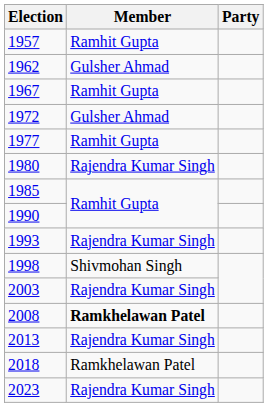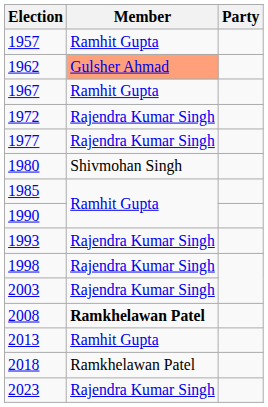 <table class="wikitable sortable">
 <tr>
 <th>Election</th>
 <th>Member </th>
 <th colspan=2>Party</th>
 </tr>
 <tr>
 <td><a href='#'>1957</a></td>
 <td><a href='#'>Ramhit Gupta</a></td>
 <td></td>
 </tr>
 <tr>
 <td><a href='#'>1962</a></td>
-<td><a href='#'>Gulsher Ahmad</a></td>
+<td style="background: lightsalmon;"><a href='#'>Gulsher Ahmad</a></td>
 <td></td>
 </tr>
 <tr>
 <td><a href='#'>1967</a></td>
 <td><a href='#'>Ramhit Gupta</a></td>
 <td></td>
 </tr>
 <tr>
 <td><a href='#'>1972</a></td>
-<td><a href='#'>Gulsher Ahmad</a></td>
+<td><a href='#'>Rajendra Kumar Singh</a></td>
 <td></td>
 </tr>
 <tr>
 <td><a href='#'>1977</a></td>
-<td><a href='#'>Ramhit Gupta</a></td>
+<td><a href='#'>Rajendra Kumar Singh</a></td>
 <td></td>
 </tr>
 <tr>
 <td><a href='#'>1980</a></td>
-<td><a href='#'>Rajendra Kumar Singh</a></td>
+<td>Shivmohan Singh</td>
 <td></td>
 </tr>
 <tr>
 <td><a href='#'>1985</a></td>
 <td rowspan=2><a href='#'>Ramhit Gupta</a></td>
 <td></td>
 </tr>
 <tr>
 <td><a href='#'>1990</a></td>
 </tr>
 <tr>
 <td><a href='#'>1993</a></td>
 <td><a href='#'>Rajendra Kumar Singh</a></td>
 <td></td>
 </tr>
 <tr>
 <td><a href='#'>1998</a></td>
-<td>Shivmohan Singh</td>
+<td><a href='#'>Rajendra Kumar Singh</a></td>
 </tr>
 <tr>
 <td><a href='#'>2003</a></td>
 <td><a href='#'>Rajendra Kumar Singh</a></td>
 </tr>
 <tr>
 <td><a href='#'>2008</a></td>
 <td><strong>Ramkhelawan Patel</strong></td>
 <td></td>
 </tr>
 <tr>
 <td><a href='#'>2013</a></td>
-<td><a href='#'>Rajendra Kumar Singh</a></td>
+<td><a href='#'>Ramhit Gupta</a></td>
 <td></td>
 </tr>
 <tr>
 <td><a href='#'>2018</a></td>
 <td>Ramkhelawan Patel</td>
 <td></td>
 </tr>
 <tr>
 <td><a href='#'>2023</a></td>
 <td><a href='#'>Rajendra Kumar Singh</a></td>
 <td></td>
 </tr>
 </table>
